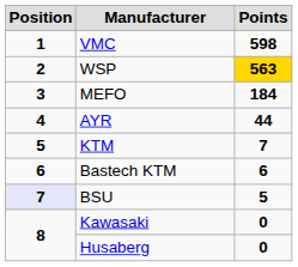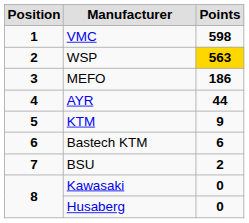 <table class="wikitable">
 <tr align="center" style="background:#dfdfdf;">
 <td width="50"><strong>Position</strong></td>
 <td width="150"><strong>Manufacturer</strong></td>
 <td width="50"><strong>Points</strong></td>
 </tr>
 <tr align="center">
 <td><strong>1</strong></td>
 <td align="left"><a href='#'>VMC</a></td>
 <td><strong>598</strong></td>
 </tr>
 <tr align="center">
 <td><strong>2</strong></td>
 <td align="left">WSP</td>
 <td style="background: gold;"><strong>563</strong></td>
 </tr>
 <tr align="center">
 <td><strong>3</strong></td>
 <td align="left">MEFO</td>
-<td><strong>184</strong></td>
+<td><strong>186</strong></td>
 </tr>
 <tr align="center">
 <td><strong>4</strong></td>
 <td align="left"><a href='#'>AYR</a></td>
 <td><strong>44</strong></td>
 </tr>
 <tr align="center">
 <td><strong>5</strong></td>
 <td align="left"><a href='#'>KTM</a></td>
-<td><strong>7</strong></td>
+<td><strong>9</strong></td>
 </tr>
 <tr align="center">
 <td><strong>6</strong></td>
 <td align="left">Bastech KTM</td>
 <td><strong>6</strong></td>
 </tr>
 <tr align="center">
-<td style="background: lavender;"><strong>7</strong></td>
+<td><strong>7</strong></td>
 <td align="left">BSU</td>
-<td><strong>5</strong></td>
+<td><strong>2</strong></td>
 </tr>
 <tr align="center">
 <td rowspan=2><strong>8</strong></td>
 <td align="left"><a href='#'>Kawasaki</a></td>
 <td><strong>0</strong></td>
 </tr>
 <tr align="center">
 <td align="left"><a href='#'>Husaberg</a></td>
 <td><strong>0</strong></td>
 </tr>
 </table>
